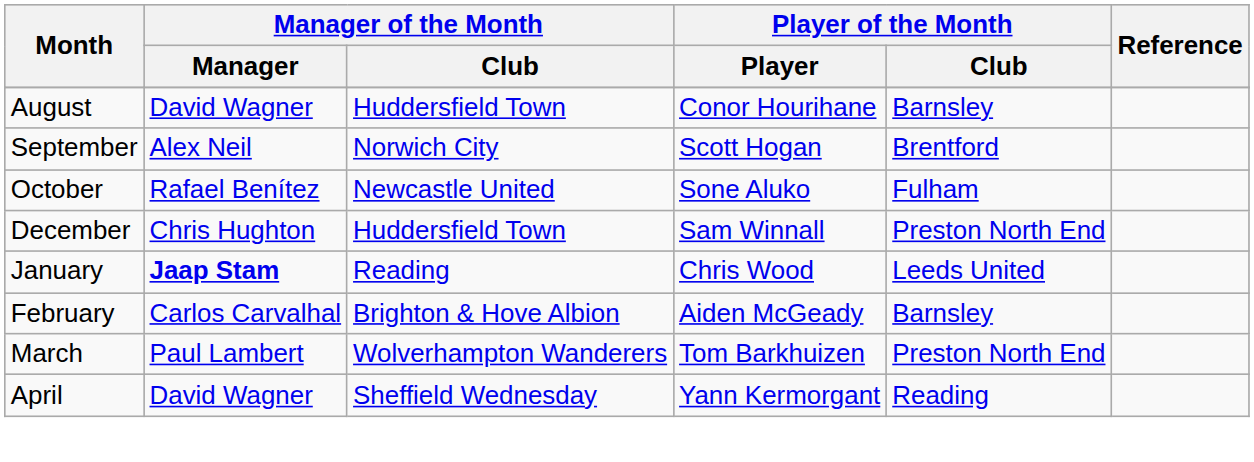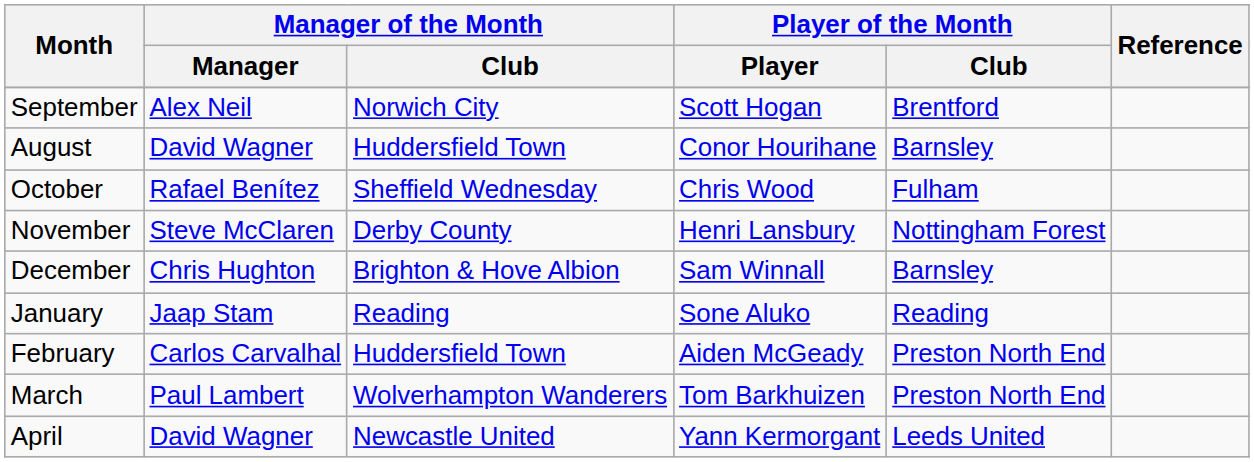 <table class="wikitable">
 <tr>
 <th rowspan="2">Month</th>
 <th colspan="2"><a href='#'>Manager of the Month</a></th>
 <th colspan="2"><a href='#'>Player of the Month</a></th>
 <th rowspan="2">Reference</th>
 </tr>
 <tr>
 <th>Manager</th>
 <th>Club</th>
 <th>Player</th>
 <th>Club</th>
 </tr>
 <tr>
 </tr>
 <tr>
+<td>September</td>
+<td> <a href='#'>Alex Neil</a></td>
+<td><a href='#'>Norwich City</a></td>
+<td> <a href='#'>Scott Hogan</a></td>
+<td><a href='#'>Brentford</a></td>
+<td align=center></td>
+</tr>
+<tr>
 <td>August</td>
 <td> <a href='#'>David Wagner</a></td>
 <td><a href='#'>Huddersfield Town</a></td>
 <td> <a href='#'>Conor Hourihane</a></td>
 <td><a href='#'>Barnsley</a></td>
 <td align=center></td>
 </tr>
 <tr>
-<td>September</td>
-<td> <a href='#'>Alex Neil</a></td>
-<td><a href='#'>Norwich City</a></td>
-<td> <a href='#'>Scott Hogan</a></td>
-<td><a href='#'>Brentford</a></td>
+<td>October</td>
+<td> <a href='#'>Rafael Benítez</a></td>
+<td><a href='#'>Sheffield Wednesday</a></td>
+<td> <a href='#'>Chris Wood</a></td>
+<td><a href='#'>Fulham</a></td>
 <td align=center></td>
 </tr>
 <tr>
-<td>October</td>
-<td> <a href='#'>Rafael Benítez</a></td>
-<td><a href='#'>Newcastle United</a></td>
-<td> <a href='#'>Sone Aluko</a></td>
-<td><a href='#'>Fulham</a></td>
+<td>November</td>
+<td> <a href='#'>Steve McClaren</a></td>
+<td><a href='#'>Derby County</a></td>
+<td> <a href='#'>Henri Lansbury</a></td>
+<td><a href='#'>Nottingham Forest</a></td>
 <td align=center></td>
 </tr>
 <tr>
 <td>December</td>
 <td> <a href='#'>Chris Hughton</a></td>
-<td><a href='#'>Huddersfield Town</a></td>
+<td><a href='#'>Brighton & Hove Albion</a></td>
 <td> <a href='#'>Sam Winnall</a></td>
-<td><a href='#'>Preston North End</a></td>
+<td><a href='#'>Barnsley</a></td>
 <td></td>
 </tr>
 <tr>
 <td>January</td>
-<td><strong> <a href='#'>Jaap Stam</a></strong></td>
+<td> <a href='#'>Jaap Stam</a></td>
 <td><a href='#'>Reading</a></td>
-<td> <a href='#'>Chris Wood</a></td>
-<td><a href='#'>Leeds United</a></td>
+<td> <a href='#'>Sone Aluko</a></td>
+<td><a href='#'>Reading</a></td>
 <td align=center></td>
 </tr>
 <tr>
 <td>February</td>
 <td> <a href='#'>Carlos Carvalhal</a></td>
-<td><a href='#'>Brighton & Hove Albion</a></td>
+<td><a href='#'>Huddersfield Town</a></td>
 <td> <a href='#'>Aiden McGeady</a></td>
-<td><a href='#'>Barnsley</a></td>
+<td><a href='#'>Preston North End</a></td>
 <td></td>
 </tr>
 <tr>
 <td>March</td>
 <td> <a href='#'>Paul Lambert</a></td>
 <td><a href='#'>Wolverhampton Wanderers</a></td>
 <td> <a href='#'>Tom Barkhuizen</a></td>
 <td><a href='#'>Preston North End</a></td>
 <td align=center></td>
 </tr>
 <tr>
 <td>April</td>
 <td> <a href='#'>David Wagner</a></td>
-<td><a href='#'>Sheffield Wednesday</a></td>
+<td><a href='#'>Newcastle United</a></td>
 <td> <a href='#'>Yann Kermorgant</a></td>
-<td><a href='#'>Reading</a></td>
+<td><a href='#'>Leeds United</a></td>
 <td></td>
 </tr>
 </table>
